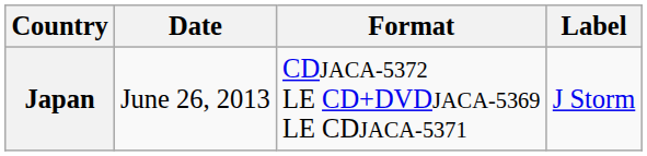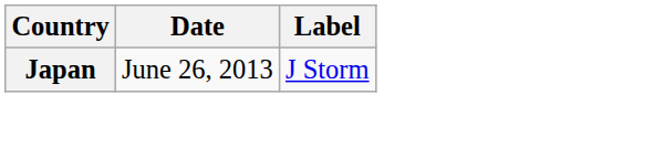 <table class="wikitable plainrowheaders">
 <tr>
 <th scope="col">Country</th>
 <th scope="col">Date</th>
-<th scope="col">Format</th>
 <th scope="col">Label</th>
 </tr>
 <tr>
 <th scope="row">Japan</th>
 <td>June 26, 2013</td>
-<td><a href='#'>CD</a><small>JACA-5372</small><br>LE <a href='#'>CD+DVD</a><small>JACA-5369</small> <br>LE CD<small>JACA-5371</small></td>
 <td><a href='#'>J Storm</a></td>
 </tr>
 </table>
